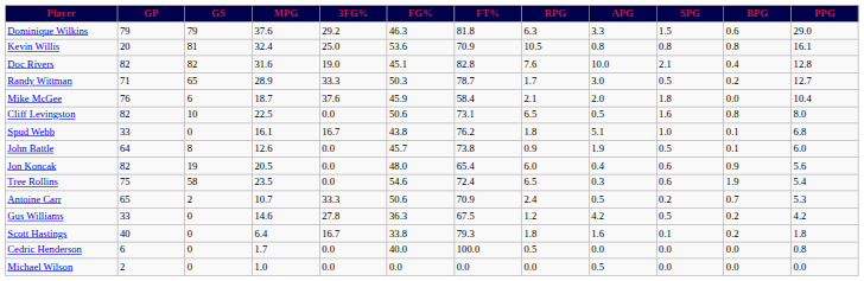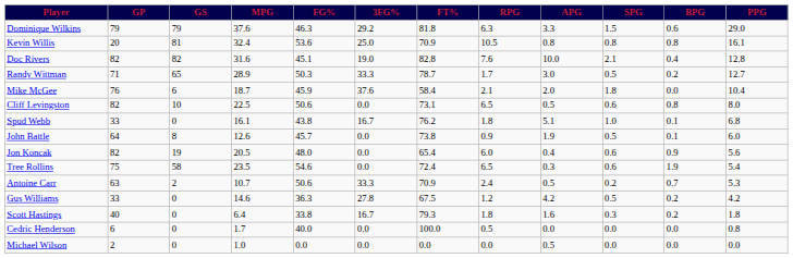 <table class="wikitable sortable" style="font-size: 90%">
 <tr>
 <th style="background:#00004d;color:#C41E3A;" width="10%">Player</th>
 <th style="background:#00004d;color:#C41E3A;" width="6%">GP</th>
 <th style="background:#00004d;color:#C41E3A;" width="6%">GS</th>
 <th style="background:#00004d;color:#C41E3A;" width="6%">MPG</th>
+<th style="background:#00004d;color:#C41E3A;" width="6%">FG%</th>
 <th style="background:#00004d;color:#C41E3A;" width="6%">3FG%</th>
-<th style="background:#00004d;color:#C41E3A;" width="6%">FG%</th>
 <th style="background:#00004d;color:#C41E3A;" width="6%">FT%</th>
 <th style="background:#00004d;color:#C41E3A;" width="6%">RPG</th>
 <th style="background:#00004d;color:#C41E3A;" width="6%">APG</th>
 <th style="background:#00004d;color:#C41E3A;" width="6%">SPG</th>
 <th style="background:#00004d;color:#C41E3A;" width="6%">BPG</th>
 <th style="background:#00004d;color:#C41E3A;" width="6%">PPG</th>
 </tr>
 <tr>
 <td><a href='#'>Dominique Wilkins</a></td>
 <td>79</td>
 <td>79</td>
 <td>37.6</td>
+<td>46.3</td>
 <td>29.2</td>
-<td>46.3</td>
 <td>81.8</td>
 <td>6.3</td>
 <td>3.3</td>
 <td>1.5</td>
 <td>0.6</td>
 <td>29.0</td>
 </tr>
 <tr>
 <td><a href='#'>Kevin Willis</a></td>
 <td>20</td>
 <td>81</td>
 <td>32.4</td>
+<td>53.6</td>
 <td>25.0</td>
-<td>53.6</td>
 <td>70.9</td>
 <td>10.5</td>
 <td>0.8</td>
 <td>0.8</td>
 <td>0.8</td>
 <td>16.1</td>
 </tr>
 <tr>
 <td><a href='#'>Doc Rivers</a></td>
 <td>82</td>
 <td>82</td>
 <td>31.6</td>
+<td>45.1</td>
 <td>19.0</td>
-<td>45.1</td>
 <td>82.8</td>
 <td>7.6</td>
 <td>10.0</td>
 <td>2.1</td>
 <td>0.4</td>
 <td>12.8</td>
 </tr>
 <tr>
 <td><a href='#'>Randy Wittman</a></td>
 <td>71</td>
 <td>65</td>
 <td>28.9</td>
+<td>50.3</td>
 <td>33.3</td>
-<td>50.3</td>
 <td>78.7</td>
 <td>1.7</td>
 <td>3.0</td>
 <td>0.5</td>
 <td>0.2</td>
 <td>12.7</td>
 </tr>
 <tr>
 <td><a href='#'>Mike McGee</a></td>
 <td>76</td>
 <td>6</td>
 <td>18.7</td>
+<td>45.9</td>
 <td>37.6</td>
-<td>45.9</td>
 <td>58.4</td>
 <td>2.1</td>
 <td>2.0</td>
 <td>1.8</td>
 <td>0.0</td>
 <td>10.4</td>
 </tr>
 <tr>
 <td><a href='#'>Cliff Levingston</a></td>
 <td>82</td>
 <td>10</td>
 <td>22.5</td>
+<td>50.6</td>
 <td>0.0</td>
-<td>50.6</td>
 <td>73.1</td>
 <td>6.5</td>
 <td>0.5</td>
-<td>1.6</td>
+<td>0.6</td>
 <td>0.8</td>
 <td>8.0</td>
 </tr>
 <tr>
 <td><a href='#'>Spud Webb</a></td>
 <td>33</td>
 <td>0</td>
 <td>16.1</td>
+<td>43.8</td>
 <td>16.7</td>
-<td>43.8</td>
 <td>76.2</td>
 <td>1.8</td>
 <td>5.1</td>
 <td>1.0</td>
 <td>0.1</td>
 <td>6.8</td>
 </tr>
 <tr>
 <td><a href='#'>John Battle</a></td>
 <td>64</td>
 <td>8</td>
 <td>12.6</td>
+<td>45.7</td>
 <td>0.0</td>
-<td>45.7</td>
 <td>73.8</td>
 <td>0.9</td>
 <td>1.9</td>
 <td>0.5</td>
 <td>0.1</td>
 <td>6.0</td>
 </tr>
 <tr>
 <td><a href='#'>Jon Koncak</a></td>
 <td>82</td>
 <td>19</td>
 <td>20.5</td>
+<td>48.0</td>
 <td>0.0</td>
-<td>48.0</td>
 <td>65.4</td>
 <td>6.0</td>
 <td>0.4</td>
 <td>0.6</td>
 <td>0.9</td>
 <td>5.6</td>
 </tr>
 <tr>
 <td><a href='#'>Tree Rollins</a></td>
 <td>75</td>
 <td>58</td>
 <td>23.5</td>
+<td>54.6</td>
 <td>0.0</td>
-<td>54.6</td>
 <td>72.4</td>
 <td>6.5</td>
 <td>0.3</td>
 <td>0.6</td>
 <td>1.9</td>
 <td>5.4</td>
 </tr>
 <tr>
 <td><a href='#'>Antoine Carr</a></td>
-<td>65</td>
+<td>63</td>
 <td>2</td>
 <td>10.7</td>
+<td>50.6</td>
 <td>33.3</td>
-<td>50.6</td>
 <td>70.9</td>
 <td>2.4</td>
 <td>0.5</td>
 <td>0.2</td>
 <td>0.7</td>
 <td>5.3</td>
 </tr>
 <tr>
 <td><a href='#'>Gus Williams</a></td>
 <td>33</td>
 <td>0</td>
 <td>14.6</td>
+<td>36.3</td>
 <td>27.8</td>
-<td>36.3</td>
 <td>67.5</td>
 <td>1.2</td>
 <td>4.2</td>
 <td>0.5</td>
 <td>0.2</td>
 <td>4.2</td>
 </tr>
 <tr>
 <td><a href='#'>Scott Hastings</a></td>
 <td>40</td>
 <td>0</td>
 <td>6.4</td>
+<td>33.8</td>
 <td>16.7</td>
-<td>33.8</td>
 <td>79.3</td>
 <td>1.8</td>
 <td>1.6</td>
-<td>0.1</td>
+<td>0.3</td>
 <td>0.2</td>
 <td>1.8</td>
 </tr>
 <tr>
 <td><a href='#'>Cedric Henderson</a></td>
 <td>6</td>
 <td>0</td>
 <td>1.7</td>
+<td>40.0</td>
 <td>0.0</td>
-<td>40.0</td>
 <td>100.0</td>
 <td>0.5</td>
 <td>0.0</td>
 <td>0.0</td>
 <td>0.0</td>
 <td>0.8</td>
 </tr>
 <tr>
 <td><a href='#'>Michael Wilson</a></td>
 <td>2</td>
 <td>0</td>
 <td>1.0</td>
 <td>0.0</td>
 <td>0.0</td>
 <td>0.0</td>
 <td>0.0</td>
 <td>0.5</td>
 <td>0.0</td>
 <td>0.0</td>
 <td>0.0</td>
 </tr>
 </table>
